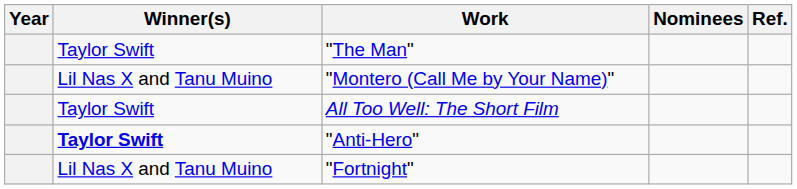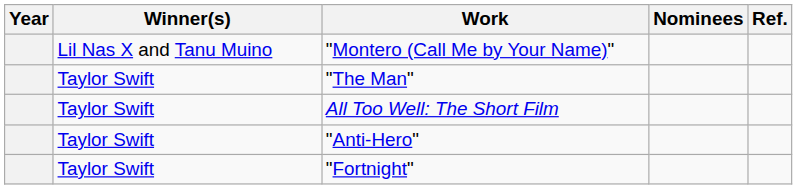 <table class="wikitable sortable">
 <tr>
 <th scope="col" style="width:5px;">Year</th>
 <th scope="col" style="width:220px;">Winner(s)</th>
 <th scope="col" style="width:270px;">Work</th>
 <th scope="col" class="unsortable">Nominees</th>
 <th scope="col" class="unsortable">Ref.</th>
 </tr>
 <tr>
 <th scope="row"></th>
-<td><a href='#'>Taylor Swift</a></td>
-<td>"<a href='#'>The Man</a>" </td>
+<td><a href='#'>Lil Nas X</a> and <a href='#'>Tanu Muino</a></td>
+<td>"<a href='#'>Montero (Call Me by Your Name)</a>" </td>
 <td></td>
 <td align="center"></td>
 </tr>
 <tr>
 <th scope="row"></th>
-<td><a href='#'>Lil Nas X</a> and <a href='#'>Tanu Muino</a></td>
-<td>"<a href='#'>Montero (Call Me by Your Name)</a>" </td>
+<td><a href='#'>Taylor Swift</a></td>
+<td>"<a href='#'>The Man</a>" </td>
 <td></td>
 <td align="center"></td>
 </tr>
 <tr>
 <th scope="row"></th>
 <td><a href='#'>Taylor Swift</a></td>
 <td><em><a href='#'>All Too Well: The Short Film</a></em> </td>
 <td></td>
 <td align="center"></td>
 </tr>
 <tr>
 <th scope="row"></th>
-<td><strong><a href='#'>Taylor Swift</a></strong></td>
+<td><a href='#'>Taylor Swift</a></td>
 <td>"<a href='#'>Anti-Hero</a>" </td>
 <td></td>
 <td align="center"></td>
 </tr>
 <tr>
 <th scope="row"></th>
-<td><a href='#'>Lil Nas X</a> and <a href='#'>Tanu Muino</a></td>
+<td><a href='#'>Taylor Swift</a></td>
 <td>"<a href='#'>Fortnight</a>" </td>
 <td></td>
 <td align="center"></td>
 </tr>
 </table>
